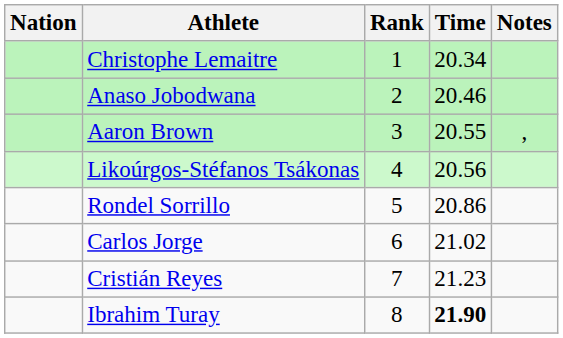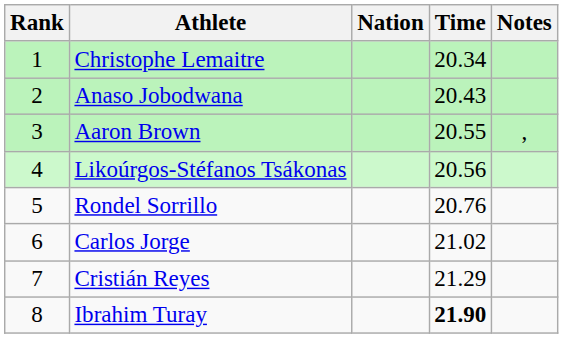 <table class="wikitable sortable" style="text-align:center">
 <tr>
+<th>Rank</th>
+<th>Athlete</th>
 <th>Nation</th>
-<th>Athlete</th>
-<th>Rank</th>
 <th>Time</th>
 <th>Notes</th>
 </tr>
 <tr style="background:#bbf3bb;">
+<td>1</td>
+<td align=left><a href='#'>Christophe Lemaitre</a></td>
 <td align=left></td>
-<td align=left><a href='#'>Christophe Lemaitre</a></td>
-<td>1</td>
 <td>20.34</td>
 <td></td>
 </tr>
 <tr style="background:#bbf3bb;">
+<td>2</td>
+<td align=left><a href='#'>Anaso Jobodwana</a></td>
 <td align=left></td>
-<td align=left><a href='#'>Anaso Jobodwana</a></td>
-<td>2</td>
-<td>20.46</td>
+<td>20.43</td>
 <td></td>
 </tr>
 <tr style="background:#bbf3bb;">
+<td>3</td>
+<td align=left><a href='#'>Aaron Brown</a></td>
 <td align=left></td>
-<td align=left><a href='#'>Aaron Brown</a></td>
-<td>3</td>
 <td>20.55</td>
 <td>, </td>
 </tr>
 <tr style="background:#ccf9cc;">
+<td>4</td>
+<td align=left><a href='#'>Likoúrgos-Stéfanos Tsákonas</a></td>
 <td align=left></td>
-<td align=left><a href='#'>Likoúrgos-Stéfanos Tsákonas</a></td>
-<td>4</td>
 <td>20.56</td>
 <td></td>
 </tr>
 <tr>
+<td>5</td>
+<td align=left><a href='#'>Rondel Sorrillo</a></td>
 <td align=left></td>
-<td align=left><a href='#'>Rondel Sorrillo</a></td>
-<td>5</td>
-<td>20.86</td>
+<td>20.76</td>
 <td></td>
 </tr>
 <tr>
+<td>6</td>
+<td align=left><a href='#'>Carlos Jorge</a></td>
 <td align=left></td>
-<td align=left><a href='#'>Carlos Jorge</a></td>
-<td>6</td>
 <td>21.02</td>
 <td></td>
 </tr>
 <tr>
+<td>7</td>
+<td align=left><a href='#'>Cristián Reyes</a></td>
 <td align=left></td>
-<td align=left><a href='#'>Cristián Reyes</a></td>
-<td>7</td>
-<td>21.23</td>
+<td>21.29</td>
 <td></td>
 </tr>
 <tr>
+<td>8</td>
+<td align=left><a href='#'>Ibrahim Turay</a></td>
 <td align=left></td>
-<td align=left><a href='#'>Ibrahim Turay</a></td>
-<td>8</td>
 <td><strong>21.90</strong></td>
 <td></td>
 </tr>
 </table>
